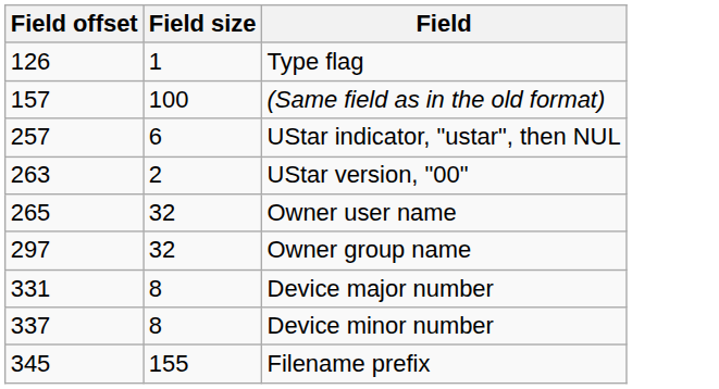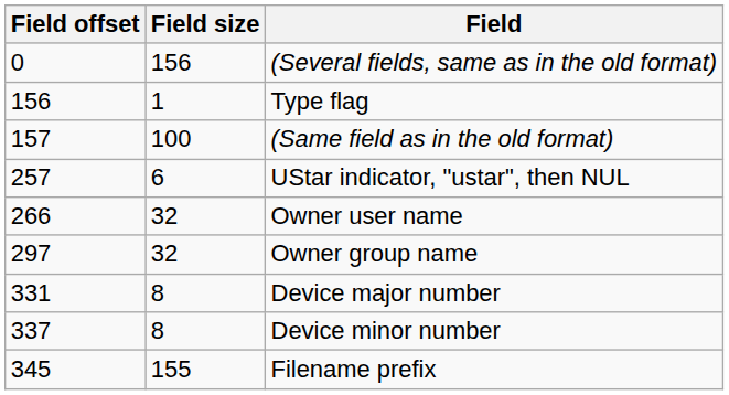 <table class="wikitable">
 <tr>
 <th>Field offset</th>
 <th>Field size</th>
 <th>Field</th>
 </tr>
 <tr>
-<td>126</td>
+<td>0</td>
+<td>156</td>
+<td><em>(Several fields, same as in the old format)</em></td>
+</tr>
+<tr>
+<td>156</td>
 <td>1</td>
 <td>Type flag</td>
 </tr>
 <tr>
 <td>157</td>
 <td>100</td>
 <td><em>(Same field as in the old format)</em></td>
 </tr>
 <tr>
 <td>257</td>
 <td>6</td>
 <td>UStar indicator, "ustar", then NUL</td>
 </tr>
 <tr>
-<td>263</td>
-<td>2</td>
-<td>UStar version, "00"</td>
-</tr>
-<tr>
-<td>265</td>
+<td>266</td>
 <td>32</td>
 <td>Owner user name</td>
 </tr>
 <tr>
 <td>297</td>
 <td>32</td>
 <td>Owner group name</td>
 </tr>
 <tr>
 <td>331</td>
 <td>8</td>
 <td>Device major number</td>
 </tr>
 <tr>
 <td>337</td>
 <td>8</td>
 <td>Device minor number</td>
 </tr>
 <tr>
 <td>345</td>
 <td>155</td>
 <td>Filename prefix</td>
 </tr>
 </table>
